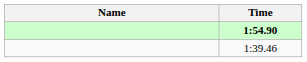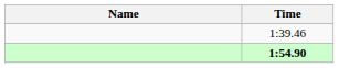 <table class="wikitable" style="text-align:center;">
 <tr>
 <th style="width:19em">Name</th>
 <th style="width:7em">Time</th>
 </tr>
+<tr>
+<td align=left></td>
+<td>1:39.46</td>
+</tr>
 <tr bgcolor=ccffcc>
 <td align=left><strong></strong></td>
 <td><strong>1:54.90</strong></td>
 </tr>
-<tr>
-<td align=left></td>
-<td>1:39.46</td>
-</tr>
 </table>
